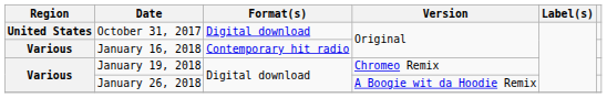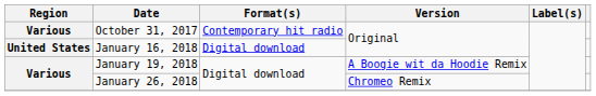 <table class="wikitable plainrowheaders">
 <tr>
 <th scope="col">Region</th>
 <th scope="col">Date</th>
 <th scope="col">Format(s)</th>
 <th scope="col">Version</th>
 <th scope="col">Label(s)</th>
 <th scope="col"></th>
 </tr>
 <tr>
-<th scope="row">United States</th>
+<th scope="row">Various</th>
 <td>October 31, 2017</td>
-<td><a href='#'>Digital download</a></td>
+<td><a href='#'>Contemporary hit radio</a></td>
 <td rowspan="2">Original</td>
 <td rowspan="4"></td>
 <td style="text-align:center;"></td>
 </tr>
 <tr>
-<th scope="row">Various</th>
+<th scope="row">United States</th>
 <td>January 16, 2018</td>
-<td><a href='#'>Contemporary hit radio</a></td>
+<td><a href='#'>Digital download</a></td>
 <td style="text-align:center;"></td>
 </tr>
 <tr>
 <th scope="row" rowspan="2">Various</th>
 <td>January 19, 2018</td>
 <td rowspan="2">Digital download</td>
-<td><a href='#'>Chromeo</a> Remix</td>
+<td><a href='#'>A Boogie wit da Hoodie</a> Remix</td>
 <td style="text-align:center;"></td>
 </tr>
 <tr>
 <td>January 26, 2018</td>
-<td><a href='#'>A Boogie wit da Hoodie</a> Remix</td>
+<td><a href='#'>Chromeo</a> Remix</td>
 <td style="text-align:center;"></td>
 </tr>
 <tr>
 </tr>
 </table>
